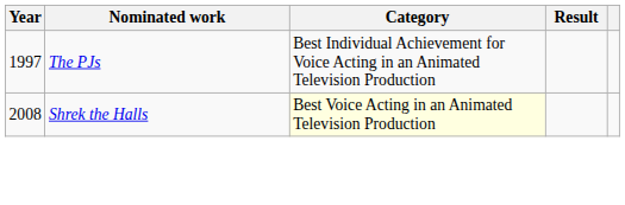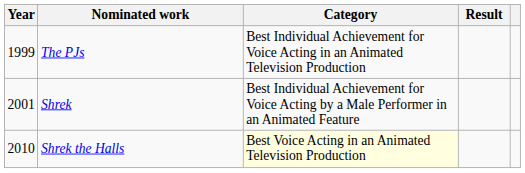 <table class="wikitable sortable">
 <tr>
 <th scope="col" style="width:1em;">Year</th>
 <th scope="col" style="width:39em;">Nominated work</th>
 <th scope="col" style="width:40em;">Category</th>
 <th scope="col" style="width:5em;">Result</th>
 <th scope="col" style="width:1em;"class="unsortable"></th>
 </tr>
 <tr>
-<td>1997</td>
+<td>1999</td>
 <td><em><a href='#'>The PJs</a></em></td>
 <td>Best Individual Achievement for Voice Acting in an Animated Television Production</td>
 <td></td>
 <td></td>
 </tr>
 <tr>
-<td>2008</td>
+<td>2001</td>
+<td><em><a href='#'>Shrek</a></em></td>
+<td>Best Individual Achievement for Voice Acting by a Male Performer in an Animated Feature</td>
+<td></td>
+<td></td>
+</tr>
+<tr>
+<td>2010</td>
 <td><em><a href='#'>Shrek the Halls</a></em></td>
 <td style="background: lightyellow;">Best Voice Acting in an Animated Television Production</td>
 <td></td>
 <td></td>
 </tr>
 </table>
